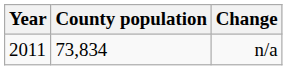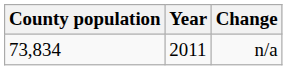 <table class="wikitable">
 <tr>
+<th>County population</th>
 <th>Year</th>
-<th>County population</th>
 <th>Change</th>
 </tr>
 <tr>
+<td>73,834</td>
 <td>2011</td>
-<td>73,834</td>
 <td align="right">n/a</td>
 </tr>
 </table>
